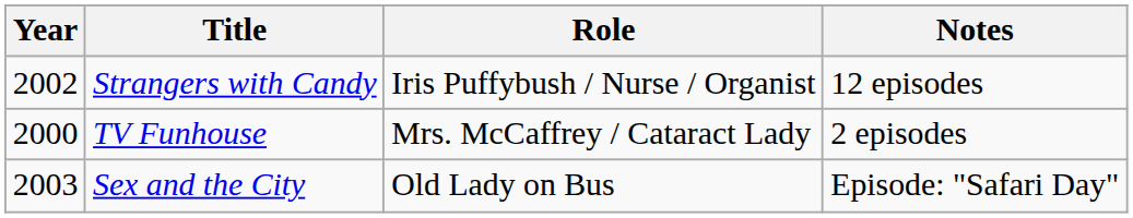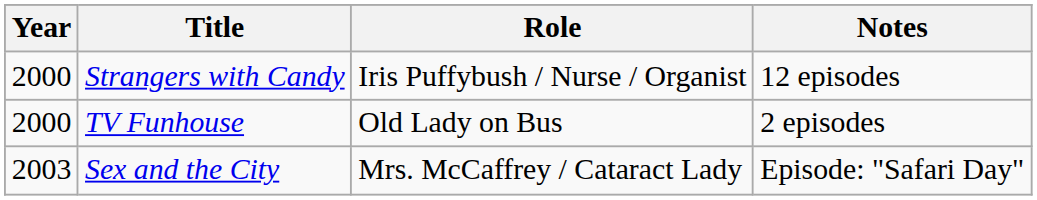 <table class="wikitable sortable">
 <tr>
 <th>Year</th>
 <th>Title</th>
 <th>Role</th>
 <th class="unsortable">Notes</th>
 </tr>
 <tr>
-<td>2002</td>
+<td>2000</td>
 <td><em><a href='#'>Strangers with Candy</a></em></td>
 <td>Iris Puffybush / Nurse / Organist</td>
 <td>12 episodes</td>
 </tr>
 <tr>
 <td>2000</td>
 <td><em><a href='#'>TV Funhouse</a></em></td>
-<td>Mrs. McCaffrey / Cataract Lady</td>
+<td>Old Lady on Bus</td>
 <td>2 episodes</td>
 </tr>
 <tr>
 <td>2003</td>
 <td><em><a href='#'>Sex and the City</a></em></td>
-<td>Old Lady on Bus</td>
+<td>Mrs. McCaffrey / Cataract Lady</td>
 <td>Episode: "Safari Day"</td>
 </tr>
 </table>
